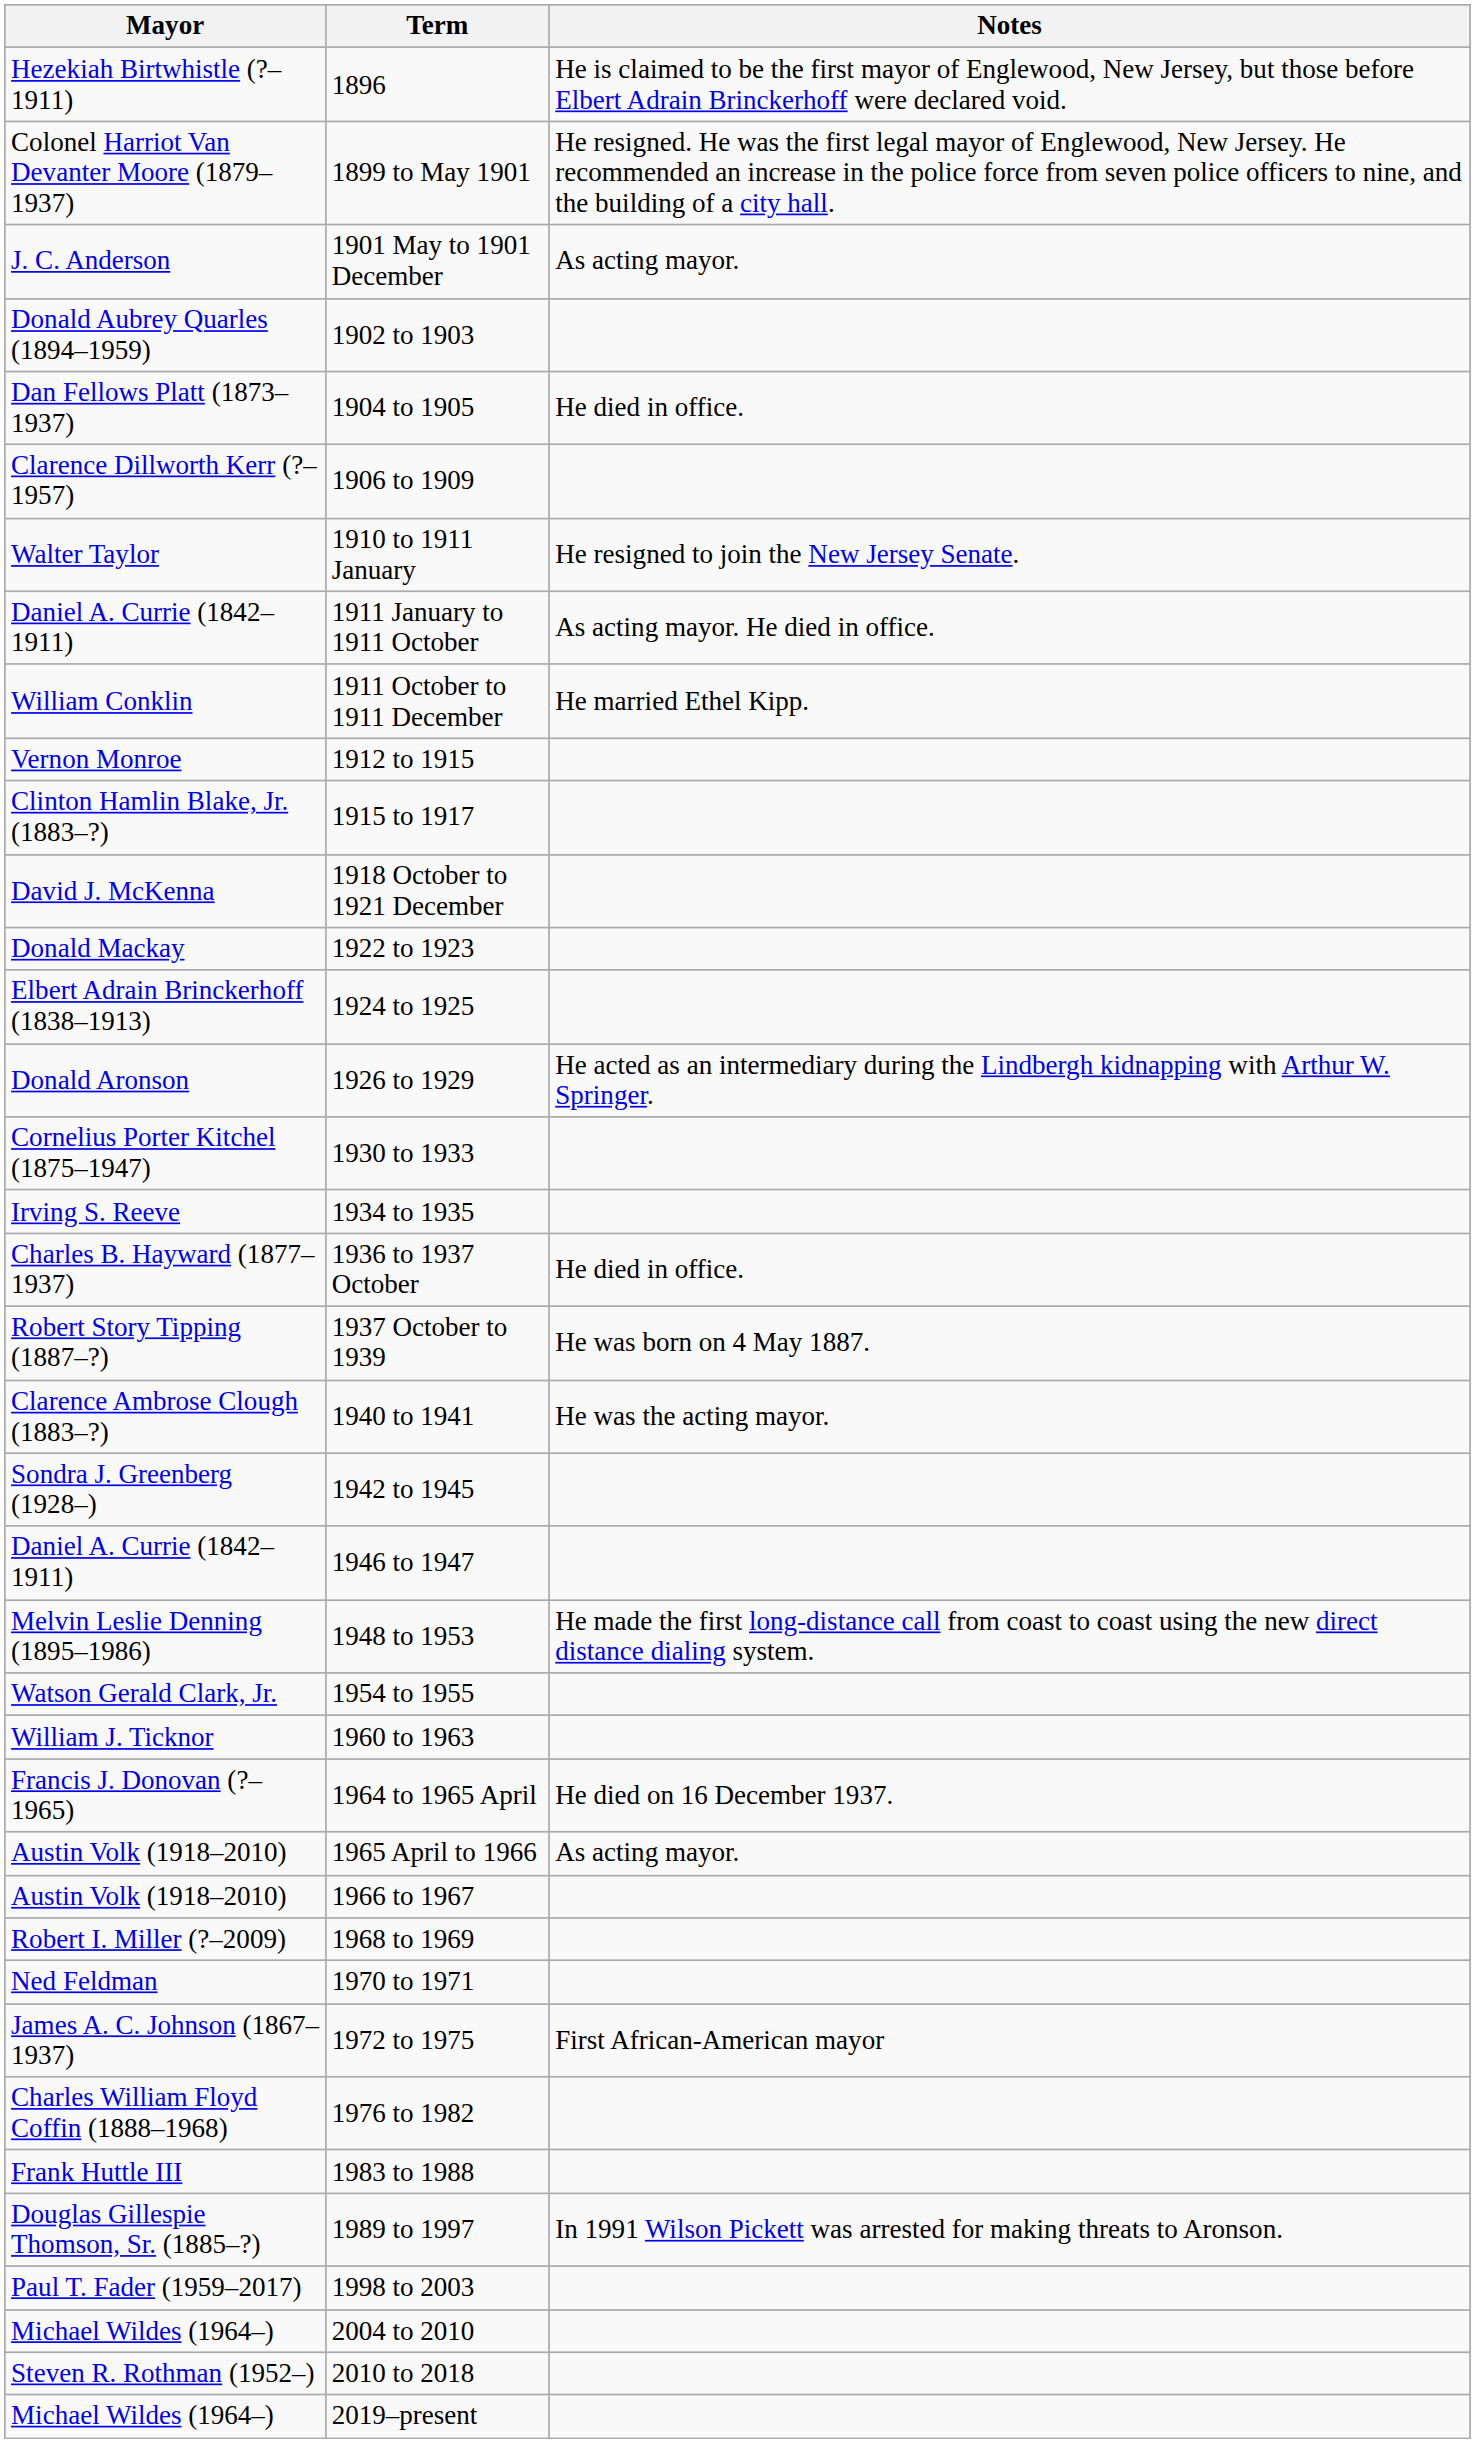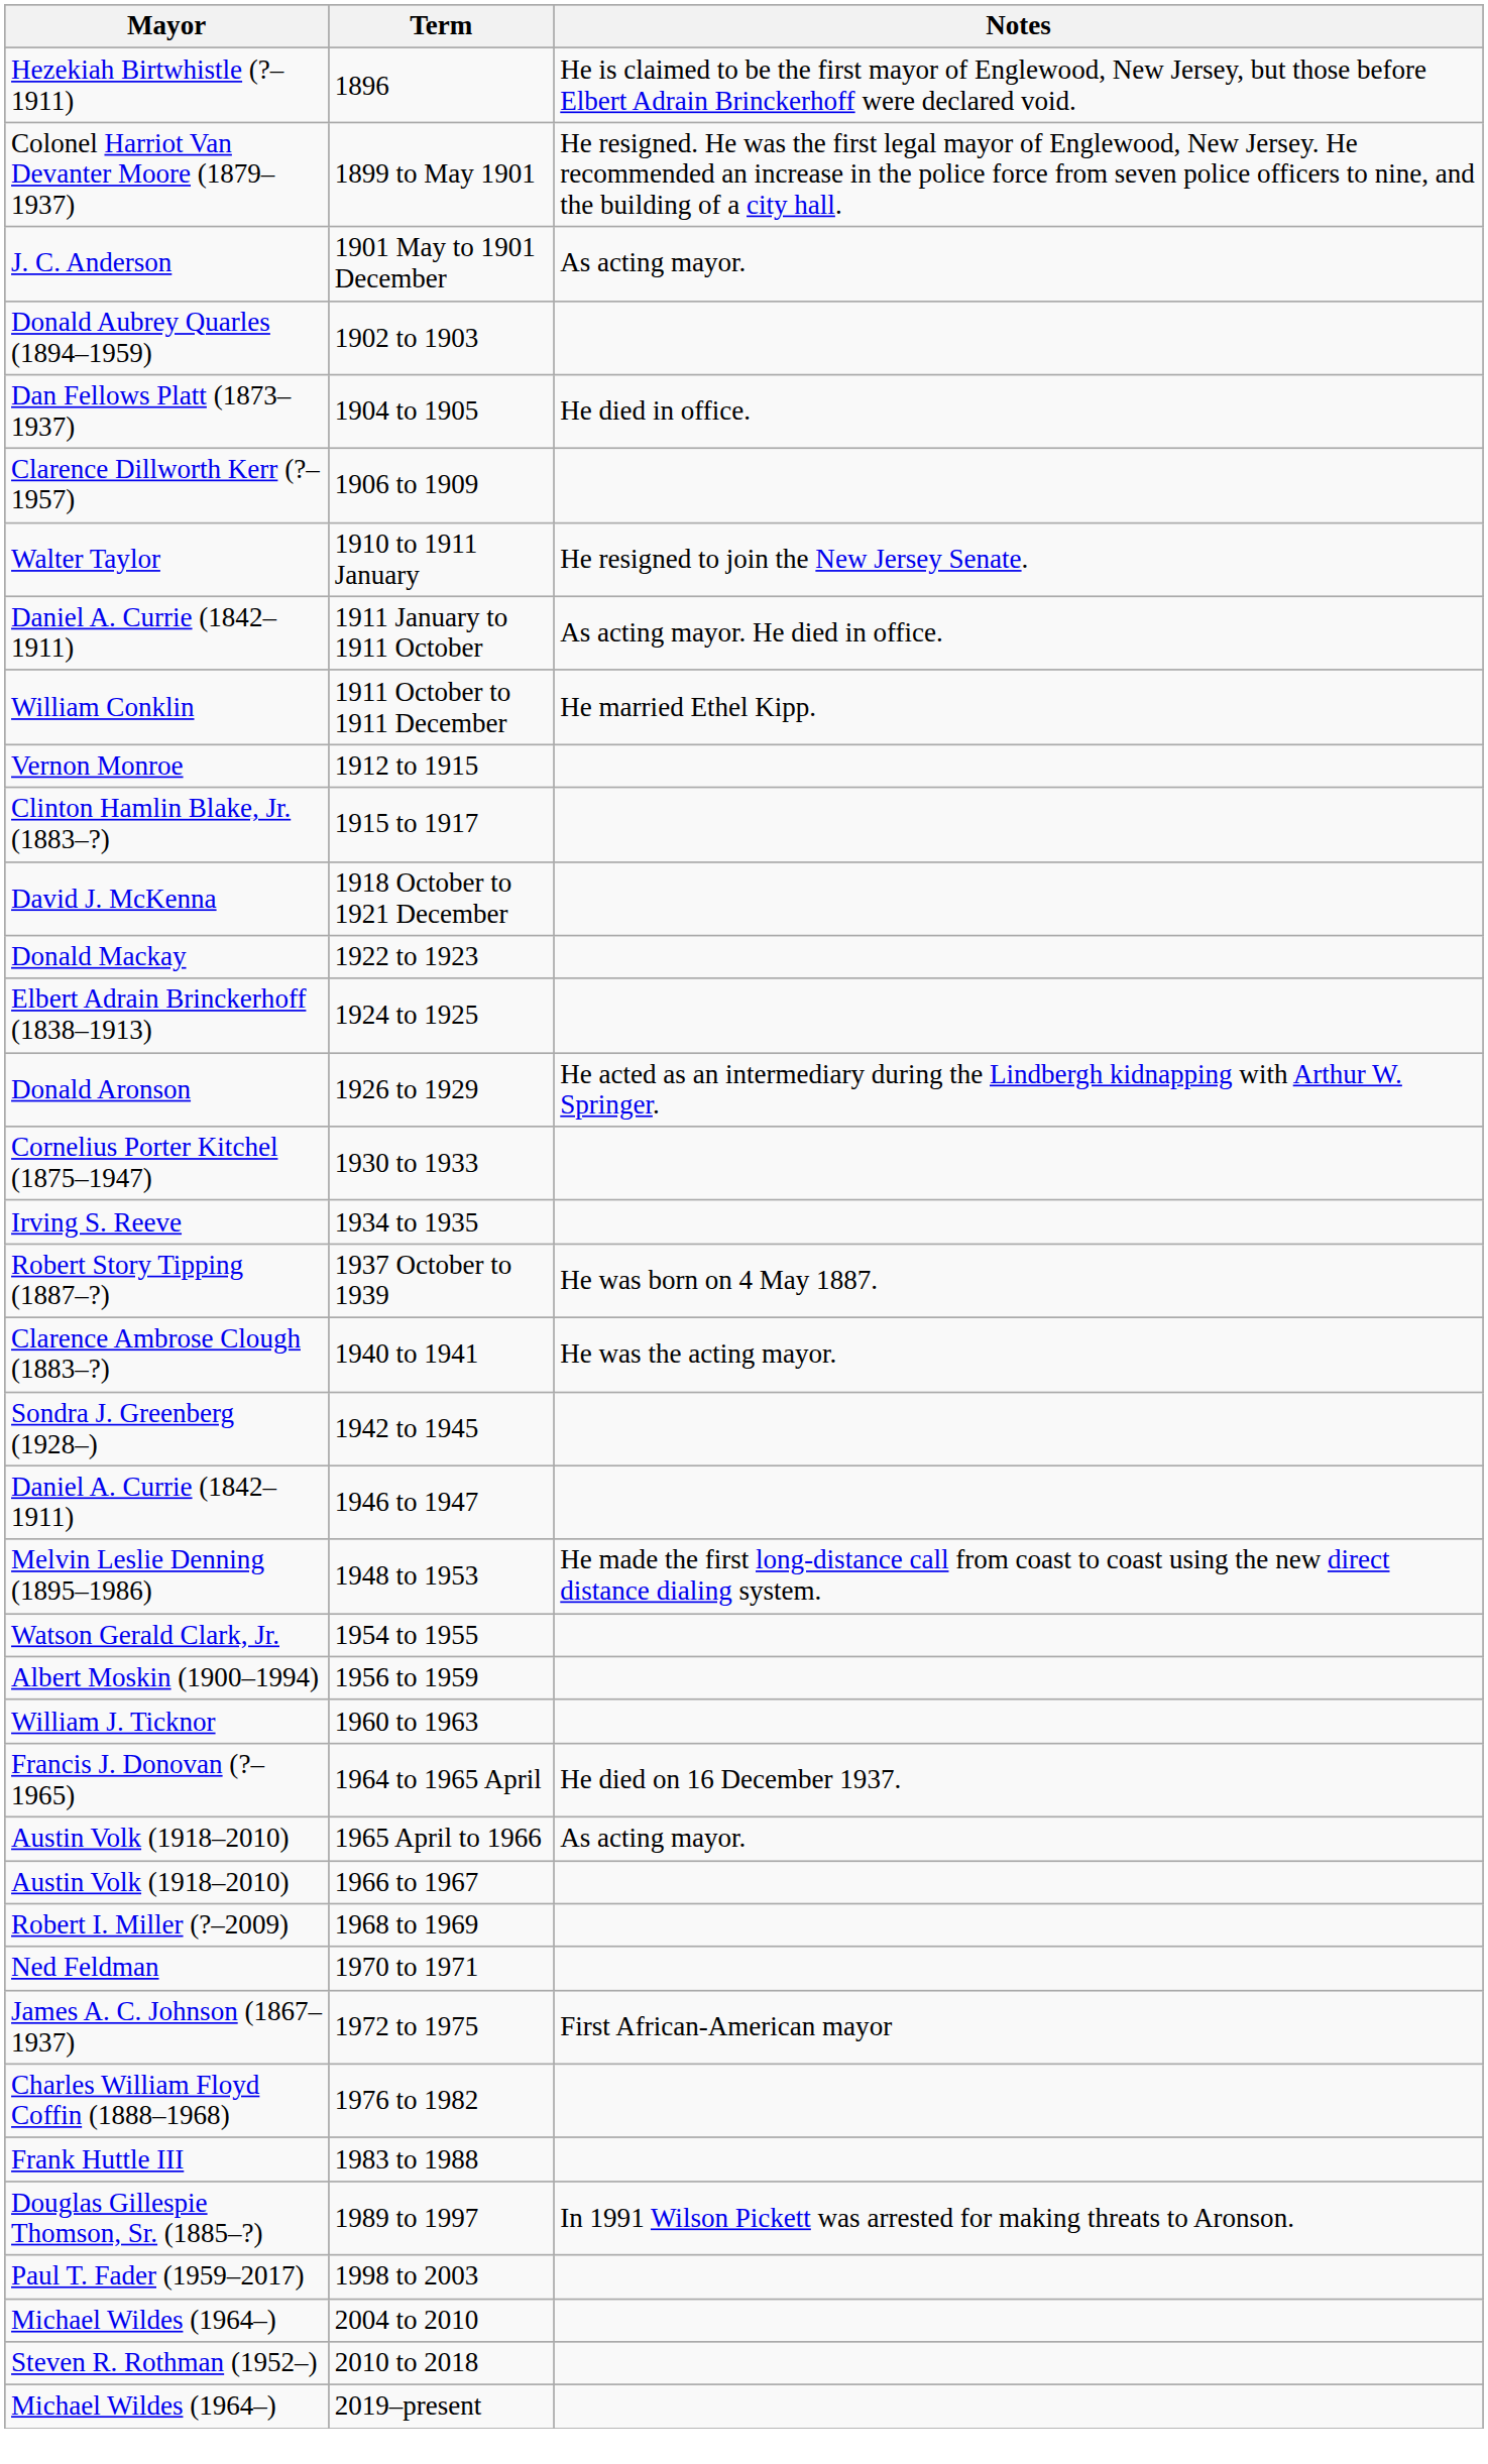 <table class="wikitable sortable">
 <tr>
 <th>Mayor</th>
 <th>Term</th>
 <th>Notes</th>
 </tr>
 <tr>
 <td><a href='#'>Hezekiah Birtwhistle</a> (?–1911)</td>
 <td>1896</td>
 <td>He is claimed to be the first mayor of Englewood, New Jersey, but those before <a href='#'>Elbert Adrain Brinckerhoff</a> were declared void.</td>
 </tr>
 <tr>
 <td>Colonel <a href='#'>Harriot Van Devanter Moore</a> (1879–1937)</td>
 <td>1899 to May 1901</td>
 <td>He resigned. He was the first legal mayor of Englewood, New Jersey. He recommended an increase in the police force from seven police officers to nine, and the building of a <a href='#'>city hall</a>.</td>
 </tr>
 <tr>
 <td><a href='#'>J. C. Anderson</a></td>
 <td>1901 May to 1901 December</td>
 <td>As acting mayor.</td>
 </tr>
 <tr>
 <td><a href='#'>Donald Aubrey Quarles</a> (1894–1959)</td>
 <td>1902 to 1903</td>
 <td></td>
 </tr>
 <tr>
 <td><a href='#'>Dan Fellows Platt</a> (1873–1937)</td>
 <td>1904 to 1905</td>
 <td>He died in office.</td>
 </tr>
 <tr>
 <td><a href='#'>Clarence Dillworth Kerr</a> (?–1957)</td>
 <td>1906 to 1909</td>
 <td></td>
 </tr>
 <tr>
 <td><a href='#'>Walter Taylor</a></td>
 <td>1910 to 1911 January</td>
 <td>He resigned to join the <a href='#'>New Jersey Senate</a>.</td>
 </tr>
 <tr>
 <td><a href='#'>Daniel A. Currie</a> (1842–1911)</td>
 <td>1911 January to 1911 October</td>
 <td>As acting mayor. He died in office.</td>
 </tr>
 <tr>
 <td><a href='#'>William Conklin</a></td>
 <td>1911 October to 1911 December</td>
 <td>He married Ethel Kipp.</td>
 </tr>
 <tr>
 <td><a href='#'>Vernon Monroe</a></td>
 <td>1912 to 1915</td>
 <td></td>
 </tr>
 <tr>
 <td><a href='#'>Clinton Hamlin Blake, Jr.</a> (1883–?)</td>
 <td>1915 to 1917</td>
 <td></td>
 </tr>
 <tr>
 <td><a href='#'>David J. McKenna</a></td>
 <td>1918 October to 1921 December</td>
 <td></td>
 </tr>
 <tr>
 <td><a href='#'>Donald Mackay</a></td>
 <td>1922 to 1923</td>
 <td></td>
 </tr>
 <tr>
 <td><a href='#'>Elbert Adrain Brinckerhoff</a> (1838–1913)</td>
 <td>1924 to 1925</td>
 <td></td>
 </tr>
 <tr>
 <td><a href='#'>Donald Aronson</a></td>
 <td>1926 to 1929</td>
 <td>He acted as an intermediary during the <a href='#'>Lindbergh kidnapping</a> with <a href='#'>Arthur W. Springer</a>.</td>
 </tr>
 <tr>
 <td><a href='#'>Cornelius Porter Kitchel</a> (1875–1947)</td>
 <td>1930 to 1933</td>
 <td></td>
 </tr>
 <tr>
 <td><a href='#'>Irving S. Reeve</a></td>
 <td>1934 to 1935</td>
 <td></td>
 </tr>
 <tr>
-<td><a href='#'>Charles B. Hayward</a> (1877–1937)</td>
-<td>1936 to 1937 October</td>
-<td>He died in office.</td>
-</tr>
-<tr>
 <td><a href='#'>Robert Story Tipping</a> (1887–?)</td>
 <td>1937 October to 1939</td>
 <td>He was born on 4 May 1887.</td>
 </tr>
 <tr>
 <td><a href='#'>Clarence Ambrose Clough</a> (1883–?)</td>
 <td>1940 to 1941</td>
 <td>He was the acting mayor.</td>
 </tr>
 <tr>
 <td><a href='#'>Sondra J. Greenberg</a> (1928–)</td>
 <td>1942 to 1945</td>
 <td></td>
 </tr>
 <tr>
 <td><a href='#'>Daniel A. Currie</a> (1842–1911)</td>
 <td>1946 to 1947</td>
 <td></td>
 </tr>
 <tr>
 <td><a href='#'>Melvin Leslie Denning</a> (1895–1986)</td>
 <td>1948 to 1953</td>
 <td>He made the first <a href='#'>long-distance call</a> from coast to coast using the new <a href='#'>direct distance dialing</a> system.</td>
 </tr>
 <tr>
 <td><a href='#'>Watson Gerald Clark, Jr.</a></td>
 <td>1954 to 1955</td>
+<td></td>
+</tr>
+<tr>
+<td><a href='#'>Albert Moskin</a> (1900–1994)</td>
+<td>1956 to 1959</td>
 <td></td>
 </tr>
 <tr>
 <td><a href='#'>William J. Ticknor</a></td>
 <td>1960 to 1963</td>
 <td></td>
 </tr>
 <tr>
 <td><a href='#'>Francis J. Donovan</a> (?–1965)</td>
 <td>1964 to 1965 April</td>
 <td>He died on 16 December 1937.</td>
 </tr>
 <tr>
 <td><a href='#'>Austin Volk</a> (1918–2010)</td>
 <td>1965 April to 1966</td>
 <td>As acting mayor.</td>
 </tr>
 <tr>
 <td><a href='#'>Austin Volk</a> (1918–2010)</td>
 <td>1966 to 1967</td>
 <td></td>
 </tr>
 <tr>
 <td><a href='#'>Robert I. Miller</a> (?–2009)</td>
 <td>1968 to 1969</td>
 <td></td>
 </tr>
 <tr>
 <td><a href='#'>Ned Feldman</a></td>
 <td>1970 to 1971</td>
 <td></td>
 </tr>
 <tr>
 <td><a href='#'>James A. C. Johnson</a> (1867–1937)</td>
 <td>1972 to 1975</td>
 <td>First African-American mayor</td>
 </tr>
 <tr>
 <td><a href='#'>Charles William Floyd Coffin</a> (1888–1968)</td>
 <td>1976 to 1982</td>
 <td></td>
 </tr>
 <tr>
 <td><a href='#'>Frank Huttle III</a></td>
 <td>1983 to 1988</td>
 <td></td>
 </tr>
 <tr>
 <td><a href='#'>Douglas Gillespie Thomson, Sr.</a> (1885–?)</td>
 <td>1989 to 1997</td>
 <td>In 1991 <a href='#'>Wilson Pickett</a> was arrested for making threats to Aronson.</td>
 </tr>
 <tr>
 <td><a href='#'>Paul T. Fader</a> (1959–2017)</td>
 <td>1998 to 2003</td>
 <td></td>
 </tr>
 <tr>
 <td><a href='#'>Michael Wildes</a> (1964–)</td>
 <td>2004 to 2010</td>
 <td></td>
 </tr>
 <tr>
 <td><a href='#'>Steven R. Rothman</a> (1952–)</td>
 <td>2010 to 2018</td>
 <td></td>
 </tr>
 <tr>
 <td><a href='#'>Michael Wildes</a> (1964–)</td>
 <td>2019–present</td>
 </tr>
 </table>
